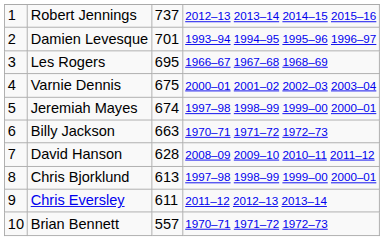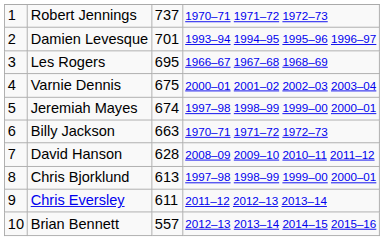 <table class="wikitable">
 <tr>
 </tr>
 <tr>
 <td>1</td>
 <td>Robert Jennings</td>
 <td>737</td>
-<td style="font-size:80%;"><a href='#'>2012–13</a> <a href='#'>2013–14</a> <a href='#'>2014–15</a> <a href='#'>2015–16</a></td>
+<td style="font-size:80%;"><a href='#'>1970–71</a> <a href='#'>1971–72</a> <a href='#'>1972–73</a></td>
 </tr>
 <tr>
 <td>2</td>
 <td>Damien Levesque</td>
 <td>701</td>
 <td style="font-size:80%;"><a href='#'>1993–94</a> <a href='#'>1994–95</a> <a href='#'>1995–96</a> <a href='#'>1996–97</a></td>
 </tr>
 <tr>
 <td>3</td>
 <td>Les Rogers</td>
 <td>695</td>
 <td style="font-size:80%;"><a href='#'>1966–67</a> <a href='#'>1967–68</a> <a href='#'>1968–69</a></td>
 </tr>
 <tr>
 <td>4</td>
 <td>Varnie Dennis</td>
 <td>675</td>
 <td style="font-size:80%;"><a href='#'>2000–01</a> <a href='#'>2001–02</a> <a href='#'>2002–03</a> <a href='#'>2003–04</a></td>
 </tr>
 <tr>
 <td>5</td>
 <td>Jeremiah Mayes</td>
 <td>674</td>
 <td style="font-size:80%;"><a href='#'>1997–98</a> <a href='#'>1998–99</a> <a href='#'>1999–00</a> <a href='#'>2000–01</a></td>
 </tr>
 <tr>
 <td>6</td>
 <td>Billy Jackson</td>
 <td>663</td>
 <td style="font-size:80%;"><a href='#'>1970–71</a> <a href='#'>1971–72</a> <a href='#'>1972–73</a></td>
 </tr>
 <tr>
 <td>7</td>
 <td>David Hanson</td>
 <td>628</td>
 <td style="font-size:80%;"><a href='#'>2008–09</a> <a href='#'>2009–10</a> <a href='#'>2010–11</a> <a href='#'>2011–12</a></td>
 </tr>
 <tr>
 <td>8</td>
 <td>Chris Bjorklund</td>
 <td>613</td>
 <td style="font-size:80%;"><a href='#'>1997–98</a> <a href='#'>1998–99</a> <a href='#'>1999–00</a> <a href='#'>2000–01</a></td>
 </tr>
 <tr>
 <td>9</td>
 <td><a href='#'>Chris Eversley</a></td>
 <td>611</td>
 <td style="font-size:80%;"><a href='#'>2011–12</a> <a href='#'>2012–13</a> <a href='#'>2013–14</a></td>
 </tr>
 <tr>
 <td>10</td>
 <td>Brian Bennett</td>
 <td>557</td>
-<td style="font-size:80%;"><a href='#'>1970–71</a> <a href='#'>1971–72</a> <a href='#'>1972–73</a></td>
+<td style="font-size:80%;"><a href='#'>2012–13</a> <a href='#'>2013–14</a> <a href='#'>2014–15</a> <a href='#'>2015–16</a></td>
 </tr>
 </table>
